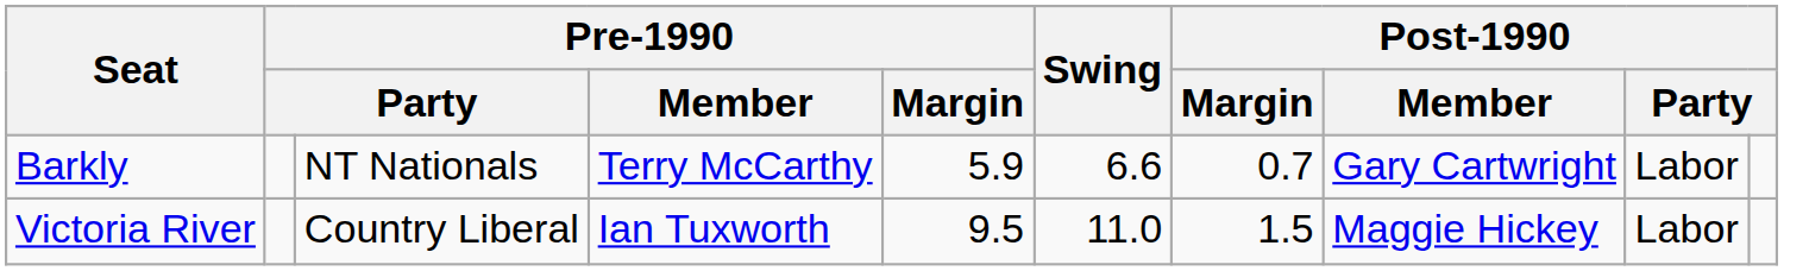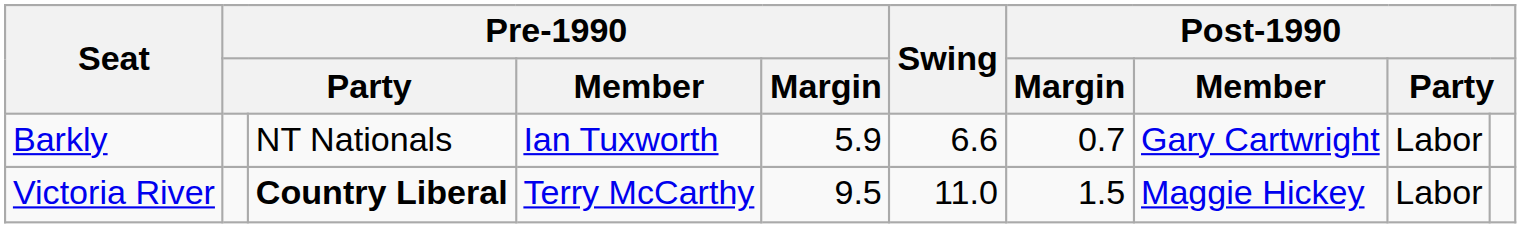 <table class="wikitable">
 <tr>
 <th rowspan=2>Seat</th>
 <th colspan=4>Pre-1990</th>
 <th rowspan=2>Swing</th>
 <th colspan=4>Post-1990</th>
 </tr>
 <tr>
 <th colspan=2>Party</th>
 <th>Member</th>
 <th>Margin</th>
 <th>Margin</th>
 <th>Member</th>
 <th colspan=2>Party</th>
 </tr>
 <tr>
 <td><a href='#'>Barkly</a></td>
 <td> </td>
 <td>NT Nationals</td>
-<td><a href='#'>Terry McCarthy</a></td>
+<td><a href='#'>Ian Tuxworth</a></td>
 <td style="text-align:right;">5.9</td>
 <td style="text-align:right;">6.6</td>
 <td style="text-align:right;">0.7</td>
 <td><a href='#'>Gary Cartwright</a></td>
 <td>Labor</td>
 <td> </td>
 </tr>
 <tr>
 <td><a href='#'>Victoria River</a></td>
 <td> </td>
-<td>Country Liberal</td>
-<td><a href='#'>Ian Tuxworth</a></td>
+<td><strong>Country Liberal</strong></td>
+<td><a href='#'>Terry McCarthy</a></td>
 <td style="text-align:right;">9.5</td>
 <td style="text-align:right;">11.0</td>
 <td style="text-align:right;">1.5</td>
 <td><a href='#'>Maggie Hickey</a></td>
 <td>Labor</td>
 <td> </td>
 </tr>
 </table>
